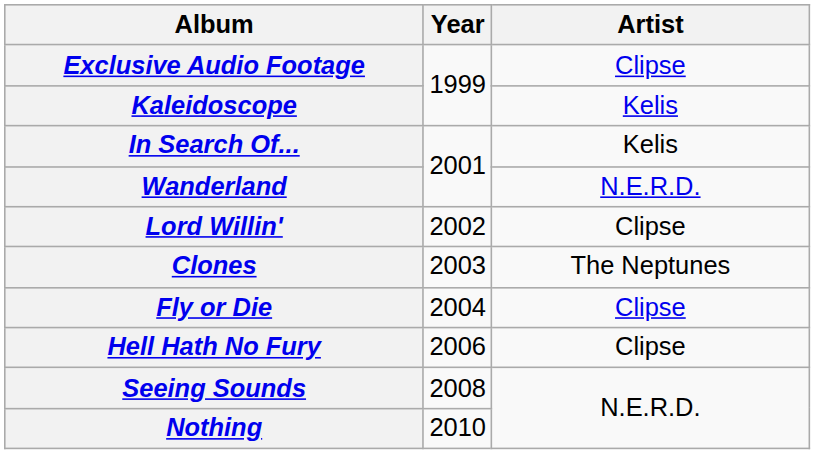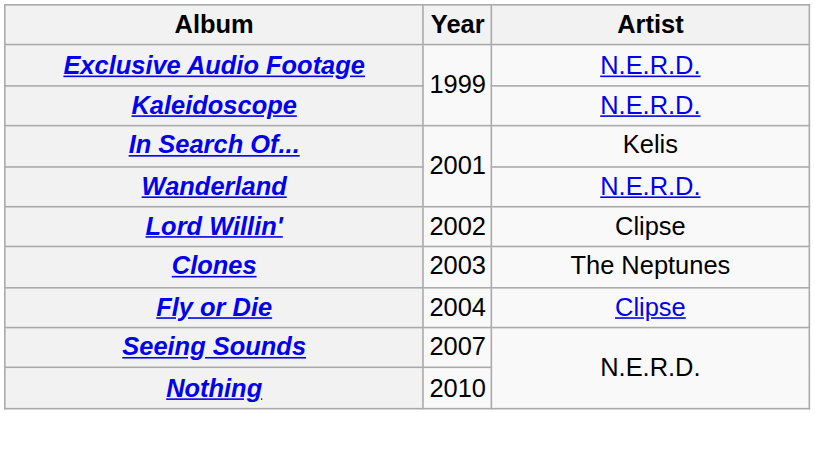 <table class="wikitable plainrowheaders" style="text-align:center">
 <tr>
 <th scope="col" style="width:16em;">Album</th>
 <th>Year</th>
 <th scope="col" style="width:12em;">Artist</th>
 </tr>
 <tr>
 <th scope="row"><em><a href='#'>Exclusive Audio Footage</a></em></th>
 <td rowspan="2">1999</td>
-<td><a href='#'>Clipse</a></td>
+<td><a href='#'>N.E.R.D.</a></td>
 </tr>
 <tr>
 <th scope="row"><em><a href='#'>Kaleidoscope</a></em></th>
-<td><a href='#'>Kelis</a></td>
+<td><a href='#'>N.E.R.D.</a></td>
 </tr>
 <tr>
 <th scope="row"><a href='#'><em>In Search Of...</em></a></th>
 <td rowspan="2">2001</td>
 <td>Kelis</td>
 </tr>
 <tr>
 <th scope="row"><em><a href='#'>Wanderland</a></em></th>
 <td><a href='#'>N.E.R.D.</a></td>
 </tr>
 <tr>
 <th scope="row"><em><a href='#'>Lord Willin'</a></em></th>
 <td>2002</td>
 <td>Clipse</td>
 </tr>
 <tr>
 <th scope="row"><em><a href='#'>Clones</a></em></th>
 <td>2003</td>
 <td>The Neptunes</td>
 </tr>
 <tr>
 <th scope="row"><em><a href='#'>Fly or Die</a></em></th>
 <td>2004</td>
 <td><a href='#'>Clipse</a></td>
 </tr>
 <tr>
-<th scope="row"><a href='#'><em>Hell Hath No Fury</em></a></th>
-<td>2006</td>
-<td>Clipse</td>
-</tr>
-<tr>
 <th scope="row"><em><a href='#'>Seeing Sounds</a></em></th>
-<td>2008</td>
+<td>2007</td>
 <td rowspan="2">N.E.R.D.</td>
 </tr>
 <tr>
 <th scope="row"><a href='#'><em>Nothing</em></a></th>
 <td>2010</td>
 </tr>
 </table>
